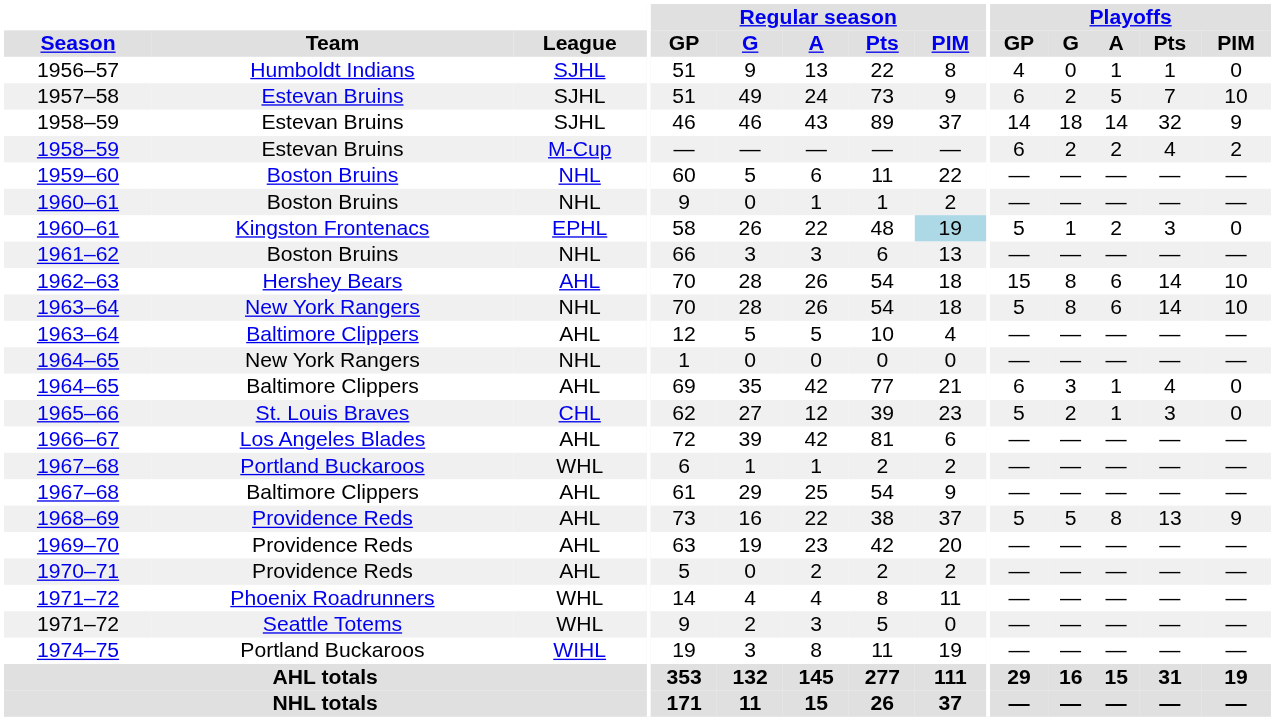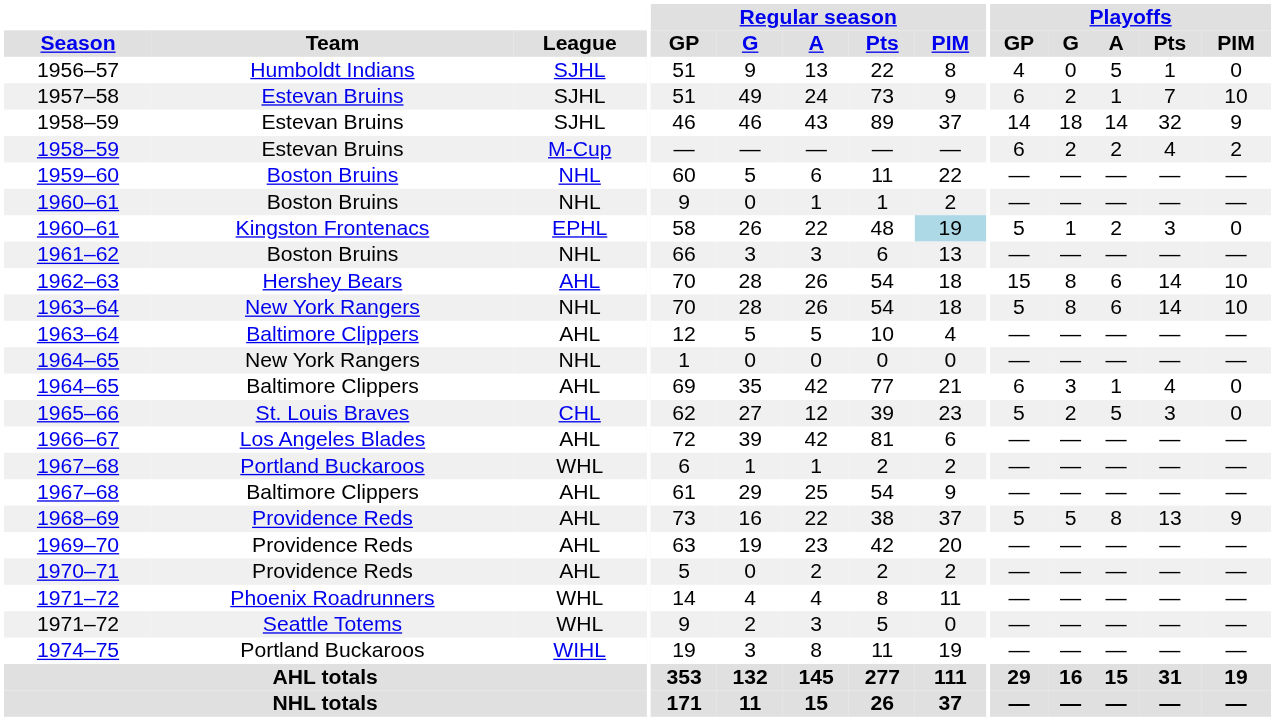 <table border="0" cellpadding="1" cellspacing="0" style="text-align:center; width:60em">
 <tr bgcolor="#e0e0e0">
 <th colspan="3" bgcolor="#ffffff"></th>
 <th rowspan="100" bgcolor="#ffffff"></th>
 <th colspan="5"><a href='#'>Regular season</a></th>
 <th rowspan="100" bgcolor="#ffffff"></th>
 <th colspan="5"><a href='#'>Playoffs</a></th>
 </tr>
 <tr bgcolor="#e0e0e0">
 <th><a href='#'>Season</a></th>
 <th>Team</th>
 <th>League</th>
 <th>GP</th>
 <th><a href='#'>G</a></th>
 <th><a href='#'>A</a></th>
 <th><a href='#'>Pts</a></th>
 <th><a href='#'>PIM</a></th>
 <th>GP</th>
 <th>G</th>
 <th>A</th>
 <th>Pts</th>
 <th>PIM</th>
 </tr>
 <tr>
 <td>1956–57</td>
 <td><a href='#'>Humboldt Indians</a></td>
 <td><a href='#'>SJHL</a></td>
 <td>51</td>
 <td>9</td>
 <td>13</td>
 <td>22</td>
 <td>8</td>
 <td>4</td>
 <td>0</td>
-<td>1</td>
+<td>5</td>
 <td>1</td>
 <td>0</td>
 </tr>
 <tr bgcolor="#f0f0f0">
 <td>1957–58</td>
 <td><a href='#'>Estevan Bruins</a></td>
 <td>SJHL</td>
 <td>51</td>
 <td>49</td>
 <td>24</td>
 <td>73</td>
 <td>9</td>
 <td>6</td>
 <td>2</td>
-<td>5</td>
+<td>1</td>
 <td>7</td>
 <td>10</td>
 </tr>
 <tr>
 <td>1958–59</td>
 <td>Estevan Bruins</td>
 <td>SJHL</td>
 <td>46</td>
 <td>46</td>
 <td>43</td>
 <td>89</td>
 <td>37</td>
 <td>14</td>
 <td>18</td>
 <td>14</td>
 <td>32</td>
 <td>9</td>
 </tr>
 <tr bgcolor="#f0f0f0">
 <td><a href='#'>1958–59</a></td>
 <td>Estevan Bruins</td>
 <td><a href='#'>M-Cup</a></td>
 <td>—</td>
 <td>—</td>
 <td>—</td>
 <td>—</td>
 <td>—</td>
 <td>6</td>
 <td>2</td>
 <td>2</td>
 <td>4</td>
 <td>2</td>
 </tr>
 <tr>
 <td><a href='#'>1959–60</a></td>
 <td><a href='#'>Boston Bruins</a></td>
 <td><a href='#'>NHL</a></td>
 <td>60</td>
 <td>5</td>
 <td>6</td>
 <td>11</td>
 <td>22</td>
 <td>—</td>
 <td>—</td>
 <td>—</td>
 <td>—</td>
 <td>—</td>
 </tr>
 <tr bgcolor="#f0f0f0">
 <td><a href='#'>1960–61</a></td>
 <td>Boston Bruins</td>
 <td>NHL</td>
 <td>9</td>
 <td>0</td>
 <td>1</td>
 <td>1</td>
 <td>2</td>
 <td>—</td>
 <td>—</td>
 <td>—</td>
 <td>—</td>
 <td>—</td>
 </tr>
 <tr>
 <td><a href='#'>1960–61</a></td>
 <td><a href='#'>Kingston Frontenacs</a></td>
 <td><a href='#'>EPHL</a></td>
 <td>58</td>
 <td>26</td>
 <td>22</td>
 <td>48</td>
 <td style="background: lightblue;">19</td>
 <td>5</td>
 <td>1</td>
 <td>2</td>
 <td>3</td>
 <td>0</td>
 </tr>
 <tr bgcolor="#f0f0f0">
 <td><a href='#'>1961–62</a></td>
 <td>Boston Bruins</td>
 <td>NHL</td>
 <td>66</td>
 <td>3</td>
 <td>3</td>
 <td>6</td>
 <td>13</td>
 <td>—</td>
 <td>—</td>
 <td>—</td>
 <td>—</td>
 <td>—</td>
 </tr>
 <tr>
 <td><a href='#'>1962–63</a></td>
 <td><a href='#'>Hershey Bears</a></td>
 <td><a href='#'>AHL</a></td>
 <td>70</td>
 <td>28</td>
 <td>26</td>
 <td>54</td>
 <td>18</td>
 <td>15</td>
 <td>8</td>
 <td>6</td>
 <td>14</td>
 <td>10</td>
 </tr>
 <tr bgcolor="#f0f0f0">
 <td><a href='#'>1963–64</a></td>
 <td><a href='#'>New York Rangers</a></td>
 <td>NHL</td>
 <td>70</td>
 <td>28</td>
 <td>26</td>
 <td>54</td>
 <td>18</td>
 <td>5</td>
 <td>8</td>
 <td>6</td>
 <td>14</td>
 <td>10</td>
 </tr>
 <tr>
 <td><a href='#'>1963–64</a></td>
 <td><a href='#'>Baltimore Clippers</a></td>
 <td>AHL</td>
 <td>12</td>
 <td>5</td>
 <td>5</td>
 <td>10</td>
 <td>4</td>
 <td>—</td>
 <td>—</td>
 <td>—</td>
 <td>—</td>
 <td>—</td>
 </tr>
 <tr bgcolor="#f0f0f0">
 <td><a href='#'>1964–65</a></td>
 <td>New York Rangers</td>
 <td>NHL</td>
 <td>1</td>
 <td>0</td>
 <td>0</td>
 <td>0</td>
 <td>0</td>
 <td>—</td>
 <td>—</td>
 <td>—</td>
 <td>—</td>
 <td>—</td>
 </tr>
 <tr>
 <td><a href='#'>1964–65</a></td>
 <td>Baltimore Clippers</td>
 <td>AHL</td>
 <td>69</td>
 <td>35</td>
 <td>42</td>
 <td>77</td>
 <td>21</td>
 <td>6</td>
 <td>3</td>
 <td>1</td>
 <td>4</td>
 <td>0</td>
 </tr>
 <tr bgcolor="#f0f0f0">
 <td><a href='#'>1965–66</a></td>
 <td><a href='#'>St. Louis Braves</a></td>
 <td><a href='#'>CHL</a></td>
 <td>62</td>
 <td>27</td>
 <td>12</td>
 <td>39</td>
 <td>23</td>
 <td>5</td>
 <td>2</td>
-<td>1</td>
+<td>5</td>
 <td>3</td>
 <td>0</td>
 </tr>
 <tr>
 <td><a href='#'>1966–67</a></td>
 <td><a href='#'>Los Angeles Blades</a></td>
 <td>AHL</td>
 <td>72</td>
 <td>39</td>
 <td>42</td>
 <td>81</td>
 <td>6</td>
 <td>—</td>
 <td>—</td>
 <td>—</td>
 <td>—</td>
 <td>—</td>
 </tr>
 <tr bgcolor="#f0f0f0">
 <td><a href='#'>1967–68</a></td>
 <td><a href='#'>Portland Buckaroos</a></td>
 <td>WHL</td>
 <td>6</td>
 <td>1</td>
 <td>1</td>
 <td>2</td>
 <td>2</td>
 <td>—</td>
 <td>—</td>
 <td>—</td>
 <td>—</td>
 <td>—</td>
 </tr>
 <tr>
 <td><a href='#'>1967–68</a></td>
 <td>Baltimore Clippers</td>
 <td>AHL</td>
 <td>61</td>
 <td>29</td>
 <td>25</td>
 <td>54</td>
 <td>9</td>
 <td>—</td>
 <td>—</td>
 <td>—</td>
 <td>—</td>
 <td>—</td>
 </tr>
 <tr bgcolor="#f0f0f0">
 <td><a href='#'>1968–69</a></td>
 <td><a href='#'>Providence Reds</a></td>
 <td>AHL</td>
 <td>73</td>
 <td>16</td>
 <td>22</td>
 <td>38</td>
 <td>37</td>
 <td>5</td>
 <td>5</td>
 <td>8</td>
 <td>13</td>
 <td>9</td>
 </tr>
 <tr>
 <td><a href='#'>1969–70</a></td>
 <td>Providence Reds</td>
 <td>AHL</td>
 <td>63</td>
 <td>19</td>
 <td>23</td>
 <td>42</td>
 <td>20</td>
 <td>—</td>
 <td>—</td>
 <td>—</td>
 <td>—</td>
 <td>—</td>
 </tr>
 <tr bgcolor="#f0f0f0">
 <td><a href='#'>1970–71</a></td>
 <td>Providence Reds</td>
 <td>AHL</td>
 <td>5</td>
 <td>0</td>
 <td>2</td>
 <td>2</td>
 <td>2</td>
 <td>—</td>
 <td>—</td>
 <td>—</td>
 <td>—</td>
 <td>—</td>
 </tr>
 <tr>
 <td><a href='#'>1971–72</a></td>
 <td><a href='#'>Phoenix Roadrunners</a></td>
 <td>WHL</td>
 <td>14</td>
 <td>4</td>
 <td>4</td>
 <td>8</td>
 <td>11</td>
 <td>—</td>
 <td>—</td>
 <td>—</td>
 <td>—</td>
 <td>—</td>
 </tr>
 <tr bgcolor="#f0f0f0">
 <td>1971–72</td>
 <td><a href='#'>Seattle Totems</a></td>
 <td>WHL</td>
 <td>9</td>
 <td>2</td>
 <td>3</td>
 <td>5</td>
 <td>0</td>
 <td>—</td>
 <td>—</td>
 <td>—</td>
 <td>—</td>
 <td>—</td>
 </tr>
 <tr>
 <td><a href='#'>1974–75</a></td>
 <td>Portland Buckaroos</td>
 <td><a href='#'>WIHL</a></td>
 <td>19</td>
 <td>3</td>
 <td>8</td>
 <td>11</td>
 <td>19</td>
 <td>—</td>
 <td>—</td>
 <td>—</td>
 <td>—</td>
 <td>—</td>
 </tr>
 <tr bgcolor="#e0e0e0">
 <th colspan="3">AHL totals</th>
 <th>353</th>
 <th>132</th>
 <th>145</th>
 <th>277</th>
 <th>111</th>
 <th>29</th>
 <th>16</th>
 <th>15</th>
 <th>31</th>
 <th>19</th>
 </tr>
 <tr bgcolor="#e0e0e0">
 <th colspan="3">NHL totals</th>
 <th>171</th>
 <th>11</th>
 <th>15</th>
 <th>26</th>
 <th>37</th>
 <th>—</th>
 <th>—</th>
 <th>—</th>
 <th>—</th>
 <th>—</th>
 </tr>
 </table>
